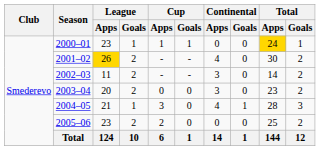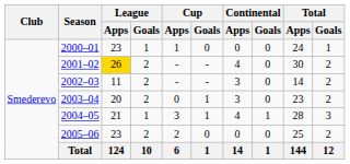 <table class="wikitable" style="text-align:center">
 <tr>
 <th rowspan="2">Club</th>
 <th rowspan="2">Season</th>
 <th colspan="2">League</th>
 <th colspan="2">Cup</th>
 <th colspan="2">Continental</th>
 <th colspan="2">Total</th>
 </tr>
 <tr>
 <th>Apps</th>
 <th>Goals</th>
 <th>Apps</th>
 <th>Goals</th>
 <th>Apps</th>
 <th>Goals</th>
 <th>Apps</th>
 <th>Goals</th>
 </tr>
 <tr>
 <td rowspan="7"><a href='#'>Smederevo</a></td>
 <td><a href='#'>2000–01</a></td>
 <td>23</td>
 <td>1</td>
 <td>1</td>
-<td>1</td>
 <td>0</td>
 <td>0</td>
-<td style="background: gold;">24</td>
+<td>0</td>
+<td>24</td>
 <td>1</td>
 </tr>
 <tr>
 <td><a href='#'>2001–02</a></td>
 <td style="background: gold;">26</td>
 <td>2</td>
 <td>-</td>
 <td>-</td>
 <td>4</td>
 <td>0</td>
 <td>30</td>
 <td>2</td>
 </tr>
 <tr>
 <td><a href='#'>2002–03</a></td>
 <td>11</td>
 <td>2</td>
 <td>-</td>
 <td>-</td>
 <td>3</td>
 <td>0</td>
 <td>14</td>
 <td>2</td>
 </tr>
 <tr>
 <td><a href='#'>2003–04</a></td>
 <td>20</td>
 <td>2</td>
 <td>0</td>
-<td>0</td>
+<td>1</td>
 <td>3</td>
 <td>0</td>
 <td>23</td>
 <td>2</td>
 </tr>
 <tr>
 <td><a href='#'>2004–05</a></td>
 <td>21</td>
 <td>1</td>
 <td>3</td>
-<td>0</td>
+<td>1</td>
 <td>4</td>
 <td>1</td>
 <td>28</td>
 <td>3</td>
 </tr>
 <tr>
 <td><a href='#'>2005–06</a></td>
 <td>23</td>
 <td>2</td>
 <td>2</td>
 <td>0</td>
 <td>0</td>
 <td>0</td>
 <td>25</td>
 <td>2</td>
 </tr>
 <tr>
 <th>Total</th>
 <th>124</th>
 <th>10</th>
 <th>6</th>
 <th>1</th>
 <th>14</th>
 <th>1</th>
 <th>144</th>
 <th>12</th>
 </tr>
 </table>
